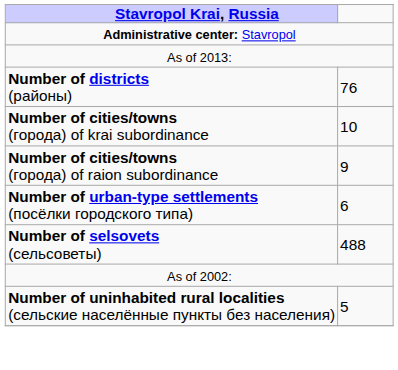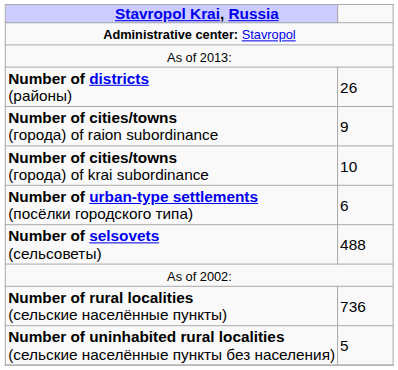 <table border=1 align="right" cellpadding=2 cellspacing=0 style="margin: 0 0 1em 1em; background: #f9f9f9; border: 1px #aaa solid; border-collapse: collapse; font-size: 95%;">
 <tr>
 <th bgcolor="#ccccff" style="padding:0 0 0 50px;"><a href='#'>Stavropol Krai</a>, <a href='#'>Russia</a></th>
 <td width="50px"></td>
 </tr>
 <tr>
 <td colspan=2 align="center"><small><strong>Administrative center:</strong> <a href='#'>Stavropol</a></small></td>
 </tr>
 <tr>
 <td colspan=2 align="center"><small>As of 2013:</small></td>
 </tr>
 <tr>
 <td><strong>Number of <a href='#'>districts</a></strong><br>(районы)</td>
-<td>76</td>
+<td>26</td>
+</tr>
+<tr>
+<td><strong>Number of cities/towns</strong><br>(города) of raion subordinance</td>
+<td>9</td>
 </tr>
 <tr>
 <td><strong>Number of cities/towns</strong><br>(города) of krai subordinance</td>
 <td>10</td>
-</tr>
-<tr>
-<td><strong>Number of cities/towns</strong><br>(города) of raion subordinance</td>
-<td>9</td>
 </tr>
 <tr>
 <td><strong>Number of <a href='#'>urban-type settlements</a></strong><br>(посёлки городского типа)</td>
 <td>6</td>
 </tr>
 <tr>
 <td><strong>Number of <a href='#'>selsovets</a></strong><br>(сельсоветы)</td>
 <td>488</td>
 </tr>
 <tr>
 <td colspan=2 align="center"><small>As of 2002:</small></td>
 </tr>
 <tr>
+<td><strong>Number of rural localities</strong><br>(сельские населённые пункты)</td>
+<td>736</td>
+</tr>
+<tr>
 <td><strong>Number of uninhabited rural localities</strong><br>(сельские населённые пункты без населения)</td>
 <td>5</td>
 </tr>
 <tr>
 </tr>
 </table>
